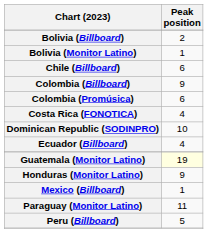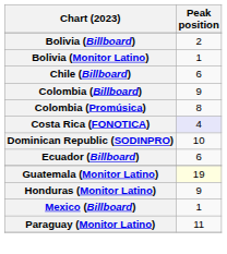 <table class="wikitable sortable plainrowheaders" style="text-align:center">
 <tr>
 <th scope="col">Chart (2023)</th>
 <th scope="col">Peak<br>position</th>
 </tr>
 <tr>
 </tr>
 <tr>
 <th scope="row">Bolivia (<em><a href='#'>Billboard</a></em>)</th>
 <td>2</td>
 </tr>
 <tr>
 <th scope="row">Bolivia (<a href='#'>Monitor Latino</a>)</th>
 <td>1</td>
 </tr>
 <tr>
 <th scope="row">Chile (<em><a href='#'>Billboard</a></em>)</th>
 <td>6</td>
 </tr>
 <tr>
 <th scope="row">Colombia (<em><a href='#'>Billboard</a></em>)</th>
 <td>9</td>
 </tr>
 <tr>
 <th scope="row">Colombia (<a href='#'>Promúsica</a>)</th>
-<td>6</td>
+<td>8</td>
 </tr>
 <tr>
 <th scope="row">Costa Rica (<a href='#'>FONOTICA</a>)</th>
-<td>4</td>
+<td style="background: lavender;">4</td>
 </tr>
 <tr>
 <th scope="row">Dominican Republic (<a href='#'>SODINPRO</a>)</th>
 <td>10</td>
 </tr>
 <tr>
 <th scope="row">Ecuador (<em><a href='#'>Billboard</a></em>)</th>
-<td>4</td>
+<td>6</td>
 </tr>
 <tr>
 </tr>
 <tr>
 <th scope="row">Guatemala (<a href='#'>Monitor Latino</a>)</th>
 <td style="background: lightyellow;">19</td>
 </tr>
 <tr>
 <th scope="row">Honduras (<a href='#'>Monitor Latino</a>)</th>
 <td>9</td>
 </tr>
 <tr>
 <th scope="row"><a href='#'>Mexico</a> (<em><a href='#'>Billboard</a></em>)</th>
 <td>1</td>
 </tr>
 <tr>
 <th scope="row">Paraguay (<a href='#'>Monitor Latino</a>)</th>
 <td>11</td>
 </tr>
 <tr>
-<th scope="row">Peru (<em><a href='#'>Billboard</a></em>)</th>
-<td>5</td>
-</tr>
-<tr>
 </tr>
 <tr>
 </tr>
 <tr>
 </tr>
 <tr>
 </tr>
 </table>
